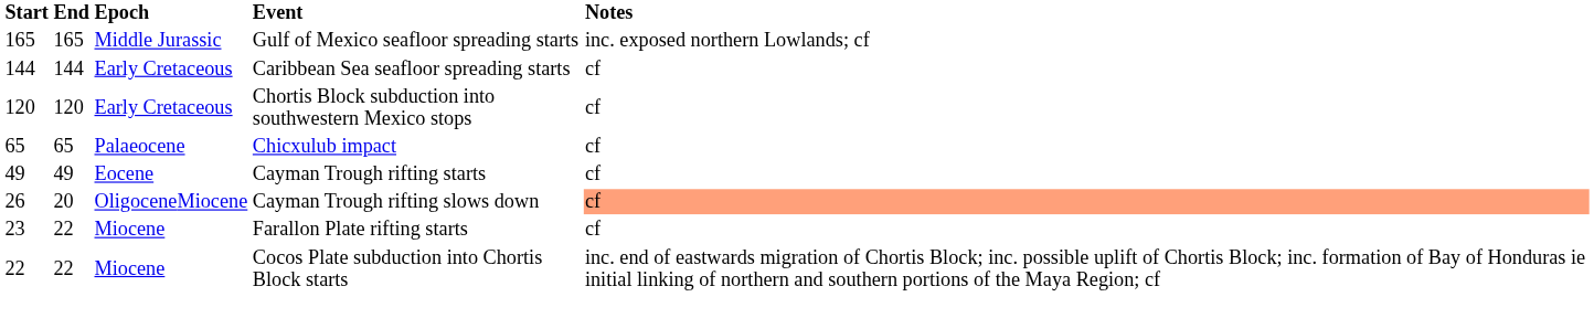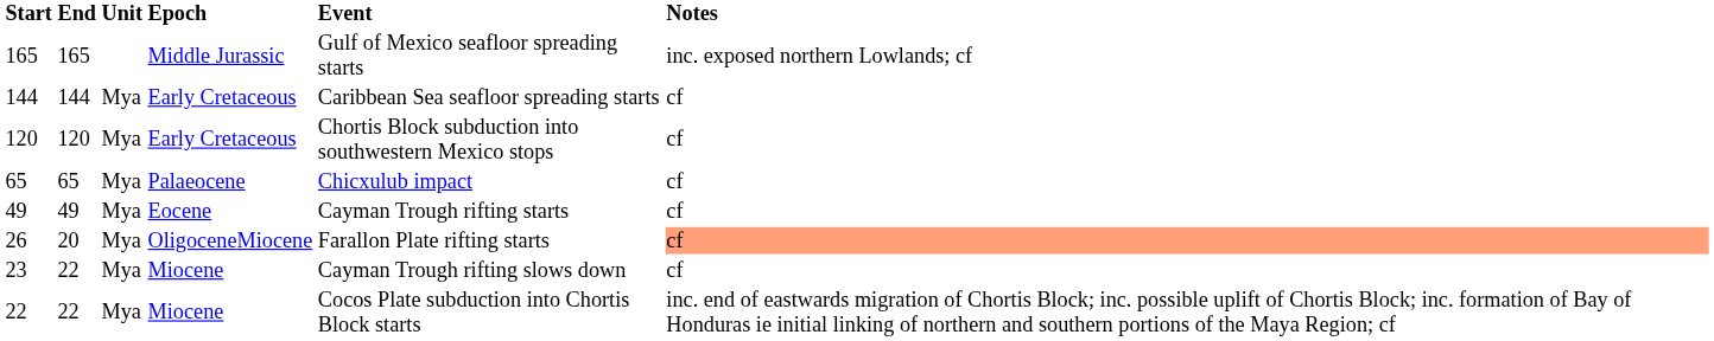 <table class="sortable static-row-numbers" style="text-align:left;">
 <tr>
 <th>Start</th>
 <th>End</th>
+<th class=unsortable>Unit</th>
 <th>Epoch</th>
 <th class=unsortable>Event</th>
 <th class=unsortable>Notes</th>
 </tr>
 <tr>
 <td>165</td>
 <td>165</td>
+<td></td>
 <td><a href='#'>Middle Jurassic</a></td>
 <td>Gulf of Mexico seafloor spreading starts</td>
 <td>inc. exposed northern Lowlands; cf</td>
 </tr>
 <tr>
 <td>144</td>
 <td>144</td>
+<td>Mya</td>
 <td><a href='#'>Early Cretaceous</a></td>
 <td>Caribbean Sea seafloor spreading starts</td>
 <td>cf</td>
 </tr>
 <tr>
 <td>120</td>
 <td>120</td>
+<td>Mya</td>
 <td><a href='#'>Early Cretaceous</a></td>
 <td>Chortis Block subduction into southwestern Mexico stops</td>
 <td>cf</td>
 </tr>
 <tr>
 <td>65</td>
 <td>65</td>
+<td>Mya</td>
 <td><a href='#'>Palaeocene</a> </td>
 <td><a href='#'>Chicxulub impact</a></td>
 <td>cf</td>
 </tr>
 <tr>
 <td>49</td>
 <td>49</td>
+<td>Mya</td>
 <td><a href='#'>Eocene</a></td>
 <td>Cayman Trough rifting starts</td>
 <td>cf</td>
 </tr>
 <tr>
 <td>26</td>
 <td>20</td>
+<td>Mya</td>
 <td><a href='#'>Oligocene</a><a href='#'>Miocene</a></td>
-<td>Cayman Trough rifting slows down</td>
+<td>Farallon Plate rifting starts</td>
 <td style="background: lightsalmon;">cf</td>
 </tr>
 <tr>
 <td>23</td>
 <td>22</td>
+<td>Mya</td>
 <td><a href='#'>Miocene</a></td>
-<td>Farallon Plate rifting starts</td>
+<td>Cayman Trough rifting slows down</td>
 <td>cf</td>
 </tr>
 <tr>
 <td>22</td>
 <td>22</td>
+<td>Mya</td>
 <td><a href='#'>Miocene</a></td>
 <td>Cocos Plate subduction into Chortis Block starts</td>
 <td>inc. end of eastwards migration of Chortis Block; inc. possible uplift of Chortis Block; inc. formation of Bay of Honduras ie initial linking of northern and southern portions of the Maya Region; cf</td>
 </tr>
 </table>
